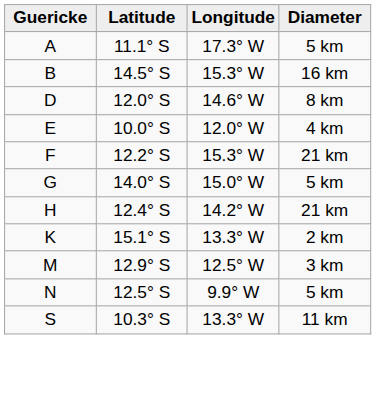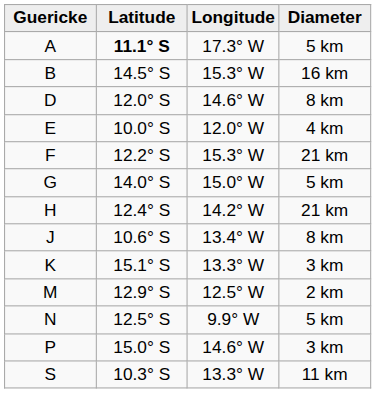 <table class="wikitable">
 <tr>
 <th width="25%" style="background:#eeeeee;">Guericke</th>
 <th width="25%" style="background:#eeeeee;">Latitude</th>
 <th width="25%" style="background:#eeeeee;">Longitude</th>
 <th width="25%" style="background:#eeeeee;">Diameter</th>
 </tr>
 <tr>
 <td align="center">A</td>
-<td align="center">11.1° S</td>
+<td align="center"><strong>11.1° S</strong></td>
 <td align="center">17.3° W</td>
 <td align="center">5 km</td>
 </tr>
 <tr>
 <td align="center">B</td>
 <td align="center">14.5° S</td>
 <td align="center">15.3° W</td>
 <td align="center">16 km</td>
 </tr>
 <tr>
 <td align="center">D</td>
 <td align="center">12.0° S</td>
 <td align="center">14.6° W</td>
 <td align="center">8 km</td>
 </tr>
 <tr>
 <td align="center">E</td>
 <td align="center">10.0° S</td>
 <td align="center">12.0° W</td>
 <td align="center">4 km</td>
 </tr>
 <tr>
 <td align="center">F</td>
 <td align="center">12.2° S</td>
 <td align="center">15.3° W</td>
 <td align="center">21 km</td>
 </tr>
 <tr>
 <td align="center">G</td>
 <td align="center">14.0° S</td>
 <td align="center">15.0° W</td>
 <td align="center">5 km</td>
 </tr>
 <tr>
 <td align="center">H</td>
 <td align="center">12.4° S</td>
 <td align="center">14.2° W</td>
 <td align="center">21 km</td>
 </tr>
 <tr>
+<td align="center">J</td>
+<td align="center">10.6° S</td>
+<td align="center">13.4° W</td>
+<td align="center">8 km</td>
+</tr>
+<tr>
 <td align="center">K</td>
 <td align="center">15.1° S</td>
 <td align="center">13.3° W</td>
-<td align="center">2 km</td>
+<td align="center">3 km</td>
 </tr>
 <tr>
 <td align="center">M</td>
 <td align="center">12.9° S</td>
 <td align="center">12.5° W</td>
-<td align="center">3 km</td>
+<td align="center">2 km</td>
 </tr>
 <tr>
 <td align="center">N</td>
 <td align="center">12.5° S</td>
 <td align="center">9.9° W</td>
 <td align="center">5 km</td>
 </tr>
 <tr>
+<td align="center">P</td>
+<td align="center">15.0° S</td>
+<td align="center">14.6° W</td>
+<td align="center">3 km</td>
+</tr>
+<tr>
 <td align="center">S</td>
 <td align="center">10.3° S</td>
 <td align="center">13.3° W</td>
 <td align="center">11 km</td>
 </tr>
 </table>
